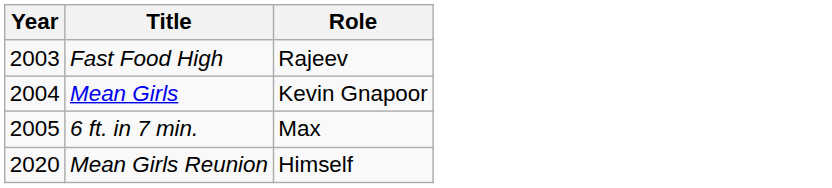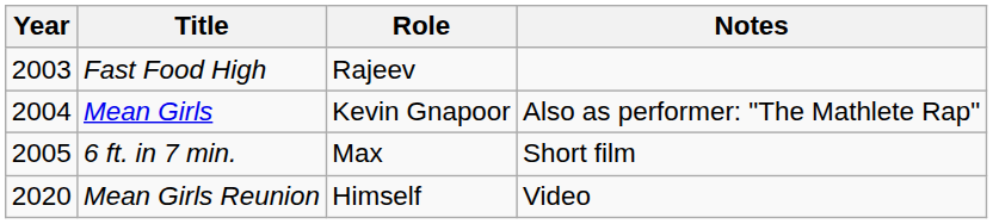 <table class="wikitable sortable">
 <tr>
 <th>Year</th>
 <th>Title</th>
 <th>Role</th>
+<th class="unsortable">Notes</th>
 </tr>
 <tr>
 <td>2003</td>
 <td><em>Fast Food High</em></td>
 <td>Rajeev</td>
+<td></td>
 </tr>
 <tr>
 <td>2004</td>
 <td><em><a href='#'>Mean Girls</a></em></td>
 <td>Kevin Gnapoor</td>
+<td>Also as performer: "The Mathlete Rap"</td>
 </tr>
 <tr>
 <td>2005</td>
 <td><em>6 ft. in 7 min.</em></td>
 <td>Max</td>
+<td>Short film</td>
 </tr>
 <tr>
 <td>2020</td>
 <td><em>Mean Girls Reunion</em></td>
 <td>Himself</td>
+<td>Video</td>
 </tr>
 </table>
